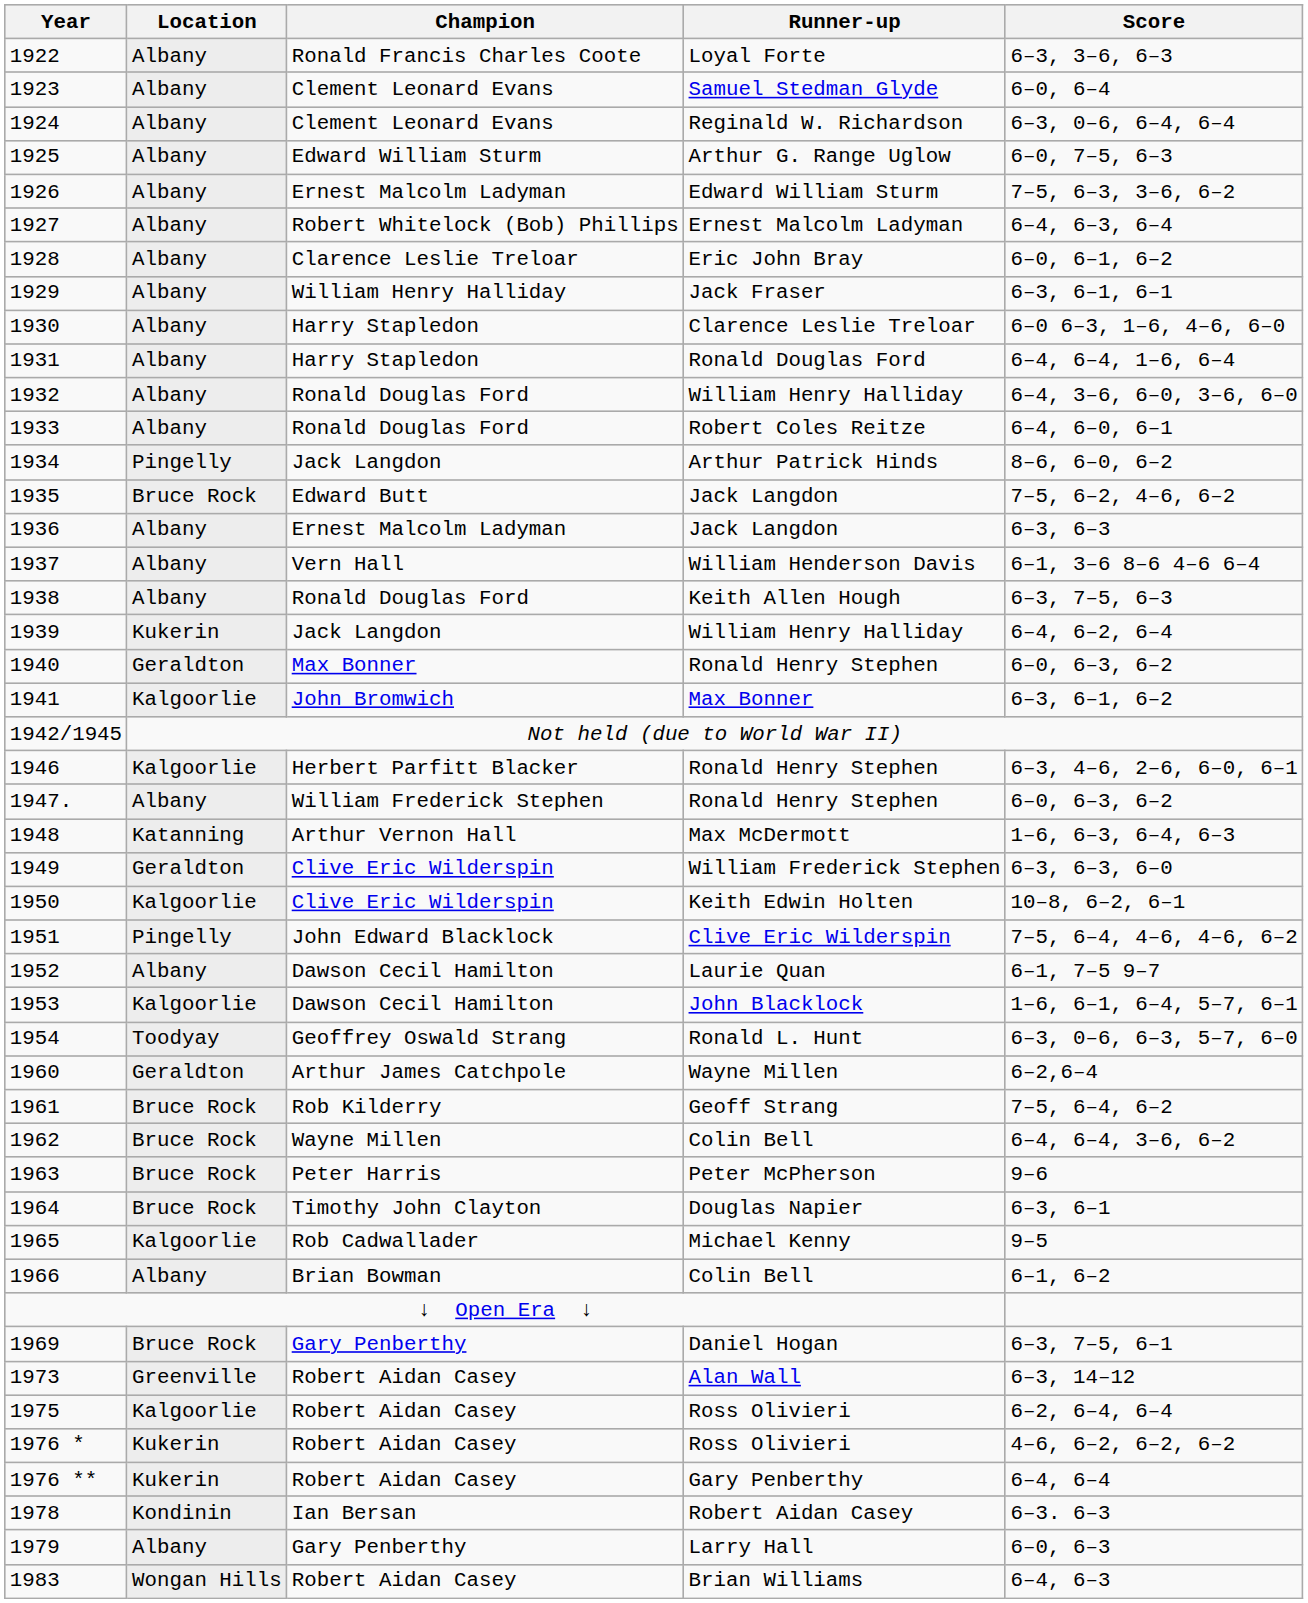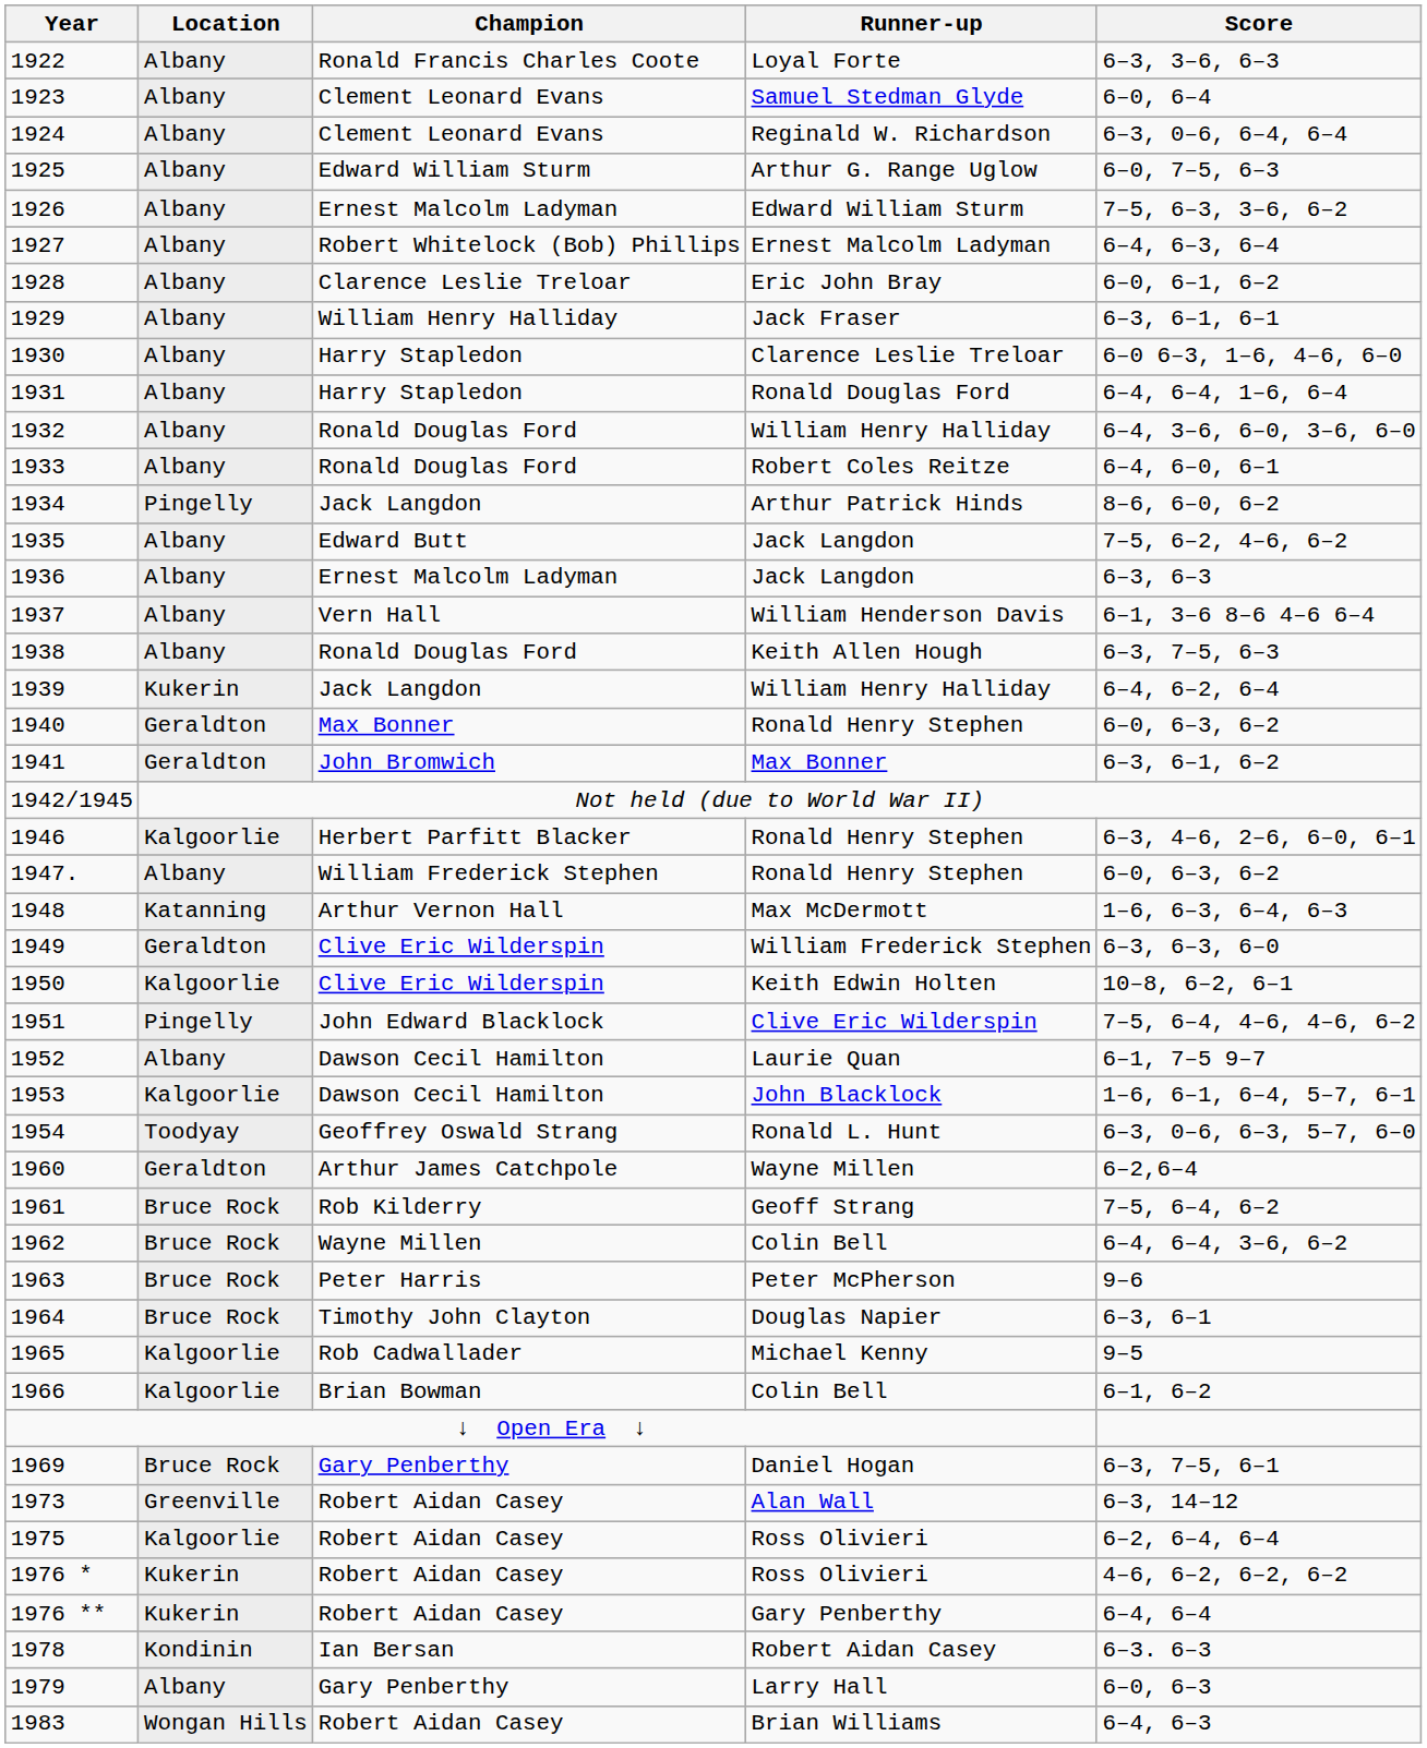 <table class="wikitable sortable">
 <tr>
 <th>Year</th>
 <th>Location</th>
 <th>Champion</th>
 <th>Runner-up</th>
 <th>Score</th>
 </tr>
 <tr>
 <td>1922</td>
 <td style="background:#ededed">Albany</td>
 <td> Ronald Francis Charles Coote</td>
 <td> Loyal Forte</td>
 <td>6–3, 3–6, 6–3</td>
 </tr>
 <tr>
 <td>1923</td>
 <td style="background:#ededed">Albany</td>
 <td> Clement Leonard Evans</td>
 <td> <a href='#'>Samuel Stedman Glyde</a></td>
 <td>6–0, 6–4</td>
 </tr>
 <tr>
 <td>1924</td>
 <td style="background:#ededed">Albany</td>
 <td> Clement Leonard Evans</td>
 <td> Reginald W. Richardson</td>
 <td>6–3, 0–6, 6–4, 6–4</td>
 </tr>
 <tr>
 <td>1925</td>
 <td style="background:#ededed">Albany</td>
 <td> Edward William Sturm</td>
 <td> Arthur G. Range Uglow</td>
 <td>6–0, 7–5, 6–3</td>
 </tr>
 <tr>
 <td>1926</td>
 <td style="background:#ededed">Albany</td>
 <td> Ernest Malcolm Ladyman</td>
 <td> Edward William Sturm</td>
 <td>7–5, 6–3, 3–6, 6–2</td>
 </tr>
 <tr>
 <td>1927</td>
 <td style="background:#ededed">Albany</td>
 <td> Robert Whitelock (Bob) Phillips</td>
 <td> Ernest Malcolm Ladyman</td>
 <td>6–4, 6–3, 6–4</td>
 </tr>
 <tr>
 <td>1928</td>
 <td style="background:#ededed">Albany</td>
 <td> Clarence Leslie Treloar</td>
 <td> Eric John Bray</td>
 <td>6–0, 6–1, 6–2</td>
 </tr>
 <tr>
 <td>1929</td>
 <td style="background:#ededed">Albany</td>
 <td> William Henry Halliday</td>
 <td> Jack Fraser</td>
 <td>6–3, 6–1, 6–1</td>
 </tr>
 <tr>
 <td>1930</td>
 <td style="background:#ededed">Albany</td>
 <td> Harry Stapledon</td>
 <td> Clarence Leslie Treloar</td>
 <td>6–0 6–3, 1–6, 4–6, 6–0</td>
 </tr>
 <tr>
 <td>1931</td>
 <td style="background:#ededed">Albany</td>
 <td> Harry Stapledon</td>
 <td> Ronald Douglas Ford</td>
 <td>6–4, 6–4, 1–6, 6–4</td>
 </tr>
 <tr>
 <td>1932</td>
 <td style="background:#ededed">Albany</td>
 <td> Ronald Douglas Ford</td>
 <td> William Henry Halliday</td>
 <td>6–4, 3–6, 6–0, 3–6, 6–0</td>
 </tr>
 <tr>
 <td>1933</td>
 <td style="background:#ededed">Albany</td>
 <td> Ronald Douglas Ford</td>
 <td> Robert Coles Reitze</td>
 <td>6–4, 6–0, 6–1</td>
 </tr>
 <tr>
 <td>1934</td>
 <td style="background:#ededed">Pingelly</td>
 <td> Jack Langdon</td>
 <td> Arthur Patrick Hinds</td>
 <td>8–6, 6–0, 6–2</td>
 </tr>
 <tr>
 <td>1935</td>
-<td style="background:#ededed">Bruce Rock</td>
+<td style="background:#ededed">Albany</td>
 <td> Edward Butt</td>
 <td> Jack Langdon</td>
 <td>7–5, 6–2, 4–6, 6–2</td>
 </tr>
 <tr>
 <td>1936</td>
 <td style="background:#ededed">Albany</td>
 <td> Ernest Malcolm Ladyman</td>
 <td> Jack Langdon</td>
 <td>6–3, 6–3</td>
 </tr>
 <tr>
 <td>1937</td>
 <td style="background:#ededed">Albany</td>
 <td> Vern  Hall</td>
 <td> William Henderson Davis</td>
 <td>6–1, 3–6 8–6 4–6 6–4</td>
 </tr>
 <tr>
 <td>1938</td>
 <td style="background:#ededed">Albany</td>
 <td> Ronald Douglas Ford</td>
 <td> Keith Allen Hough</td>
 <td>6–3, 7–5, 6–3</td>
 </tr>
 <tr>
 <td>1939</td>
 <td style="background:#ededed">Kukerin</td>
 <td> Jack Langdon</td>
 <td> William Henry Halliday</td>
 <td>6–4, 6–2, 6–4</td>
 </tr>
 <tr>
 <td>1940</td>
 <td style="background:#ededed">Geraldton</td>
 <td> <a href='#'>Max Bonner</a></td>
 <td>  Ronald Henry Stephen</td>
 <td>6–0, 6–3, 6–2</td>
 </tr>
 <tr>
 <td>1941</td>
-<td style="background:#ededed">Kalgoorlie</td>
+<td style="background:#ededed">Geraldton</td>
 <td> <a href='#'>John Bromwich</a></td>
 <td> <a href='#'>Max Bonner</a></td>
 <td>6–3, 6–1, 6–2</td>
 </tr>
 <tr>
 <td>1942/1945</td>
 <td colspan=5 align=center><em>Not held (due to World War II)</em></td>
 </tr>
 <tr>
 <td>1946</td>
 <td style="background:#ededed">Kalgoorlie</td>
 <td> Herbert Parfitt Blacker</td>
 <td>  Ronald Henry Stephen</td>
 <td>6–3, 4–6, 2–6, 6–0, 6–1</td>
 </tr>
 <tr>
 <td>1947.</td>
 <td style="background:#ededed">Albany</td>
 <td> William Frederick Stephen</td>
 <td>  Ronald Henry Stephen</td>
 <td>6–0, 6–3, 6–2</td>
 </tr>
 <tr>
 <td>1948</td>
 <td style="background:#ededed">Katanning</td>
 <td> Arthur Vernon Hall</td>
 <td> Max McDermott</td>
 <td>1–6, 6–3, 6–4, 6–3</td>
 </tr>
 <tr>
 <td>1949</td>
 <td style="background:#ededed">Geraldton</td>
 <td> <a href='#'>Clive Eric Wilderspin</a></td>
 <td> William Frederick Stephen</td>
 <td>6–3, 6–3, 6–0</td>
 </tr>
 <tr>
 <td>1950</td>
 <td style="background:#ededed">Kalgoorlie</td>
 <td> <a href='#'>Clive Eric Wilderspin</a></td>
 <td> Keith Edwin Holten</td>
 <td>10–8, 6–2, 6–1</td>
 </tr>
 <tr>
 <td>1951</td>
 <td style="background:#ededed">Pingelly</td>
 <td> John Edward Blacklock</td>
 <td> <a href='#'>Clive Eric Wilderspin</a></td>
 <td>7–5, 6–4, 4–6, 4–6, 6–2</td>
 </tr>
 <tr>
 <td>1952</td>
 <td style="background:#ededed">Albany</td>
 <td> Dawson Cecil Hamilton</td>
 <td> Laurie Quan</td>
 <td>6–1, 7–5 9–7</td>
 </tr>
 <tr>
 <td>1953</td>
 <td style="background:#ededed">Kalgoorlie</td>
 <td> Dawson Cecil Hamilton</td>
 <td> <a href='#'>John Blacklock</a></td>
 <td>1–6, 6–1, 6–4, 5–7, 6–1</td>
 </tr>
 <tr>
 <td>1954</td>
 <td style="background:#ededed">Toodyay</td>
 <td> Geoffrey Oswald Strang</td>
 <td> Ronald L. Hunt</td>
 <td>6–3, 0–6, 6–3, 5–7, 6–0</td>
 </tr>
 <tr>
 <td>1960</td>
 <td style="background:#ededed">Geraldton</td>
 <td> Arthur James Catchpole</td>
 <td> Wayne Millen</td>
 <td>6–2,6–4</td>
 </tr>
 <tr>
 <td>1961</td>
 <td style="background:#ededed">Bruce Rock</td>
 <td> Rob Kilderry</td>
 <td> Geoff Strang</td>
 <td>7–5, 6–4, 6–2</td>
 </tr>
 <tr>
 <td>1962</td>
 <td style="background:#ededed">Bruce Rock</td>
 <td> Wayne Millen</td>
 <td> Colin Bell</td>
 <td>6–4, 6–4, 3–6, 6–2</td>
 </tr>
 <tr>
 <td>1963</td>
 <td style="background:#ededed">Bruce Rock</td>
 <td> Peter Harris</td>
 <td> Peter McPherson</td>
 <td>9–6</td>
 </tr>
 <tr>
 <td>1964</td>
 <td style="background:#ededed">Bruce Rock</td>
 <td> Timothy John Clayton</td>
 <td>  Douglas Napier</td>
 <td>6–3, 6–1</td>
 </tr>
 <tr>
 <td>1965</td>
 <td style="background:#ededed">Kalgoorlie</td>
 <td> Rob Cadwallader</td>
 <td> Michael Kenny</td>
 <td>9–5</td>
 </tr>
 <tr>
 <td>1966</td>
-<td style="background:#ededed">Albany</td>
+<td style="background:#ededed">Kalgoorlie</td>
 <td> Brian Bowman</td>
 <td> Colin Bell</td>
 <td>6–1, 6–2</td>
 </tr>
 <tr>
 <td colspan=4 align=center>↓  <a href='#'>Open Era</a>  ↓</td>
 </tr>
 <tr>
 <td>1969</td>
 <td style="background:#ededed">Bruce Rock</td>
 <td> <a href='#'>Gary Penberthy</a></td>
 <td> Daniel Hogan</td>
 <td>6–3, 7–5, 6–1</td>
 </tr>
 <tr>
 <td>1973</td>
 <td style="background:#ededed">Greenville</td>
 <td> Robert Aidan Casey</td>
 <td> <a href='#'>Alan Wall</a></td>
 <td>6–3, 14–12</td>
 </tr>
 <tr>
 <td>1975</td>
 <td style="background:#ededed">Kalgoorlie</td>
 <td> Robert Aidan Casey</td>
 <td> Ross Olivieri</td>
 <td>6–2, 6–4, 6–4</td>
 </tr>
 <tr>
 <td>1976 *</td>
 <td style="background:#ededed">Kukerin</td>
 <td> Robert Aidan Casey</td>
 <td> Ross Olivieri</td>
 <td>4–6, 6–2, 6–2, 6–2</td>
 </tr>
 <tr>
 <td>1976 **</td>
 <td style="background:#ededed">Kukerin</td>
 <td> Robert Aidan Casey</td>
 <td> Gary Penberthy</td>
 <td>6–4, 6–4</td>
 </tr>
 <tr>
 <td>1978</td>
 <td style="background:#ededed">Kondinin</td>
 <td> Ian Bersan</td>
 <td> Robert Aidan Casey</td>
 <td>6–3. 6–3</td>
 </tr>
 <tr>
 <td>1979</td>
 <td style="background:#ededed">Albany</td>
 <td> Gary Penberthy</td>
 <td> Larry Hall</td>
 <td>6–0, 6–3</td>
 </tr>
 <tr>
 <td>1983</td>
 <td style="background:#ededed">Wongan Hills</td>
 <td> Robert Aidan Casey</td>
 <td> Brian Williams</td>
 <td>6–4, 6–3</td>
 </tr>
 </table>
